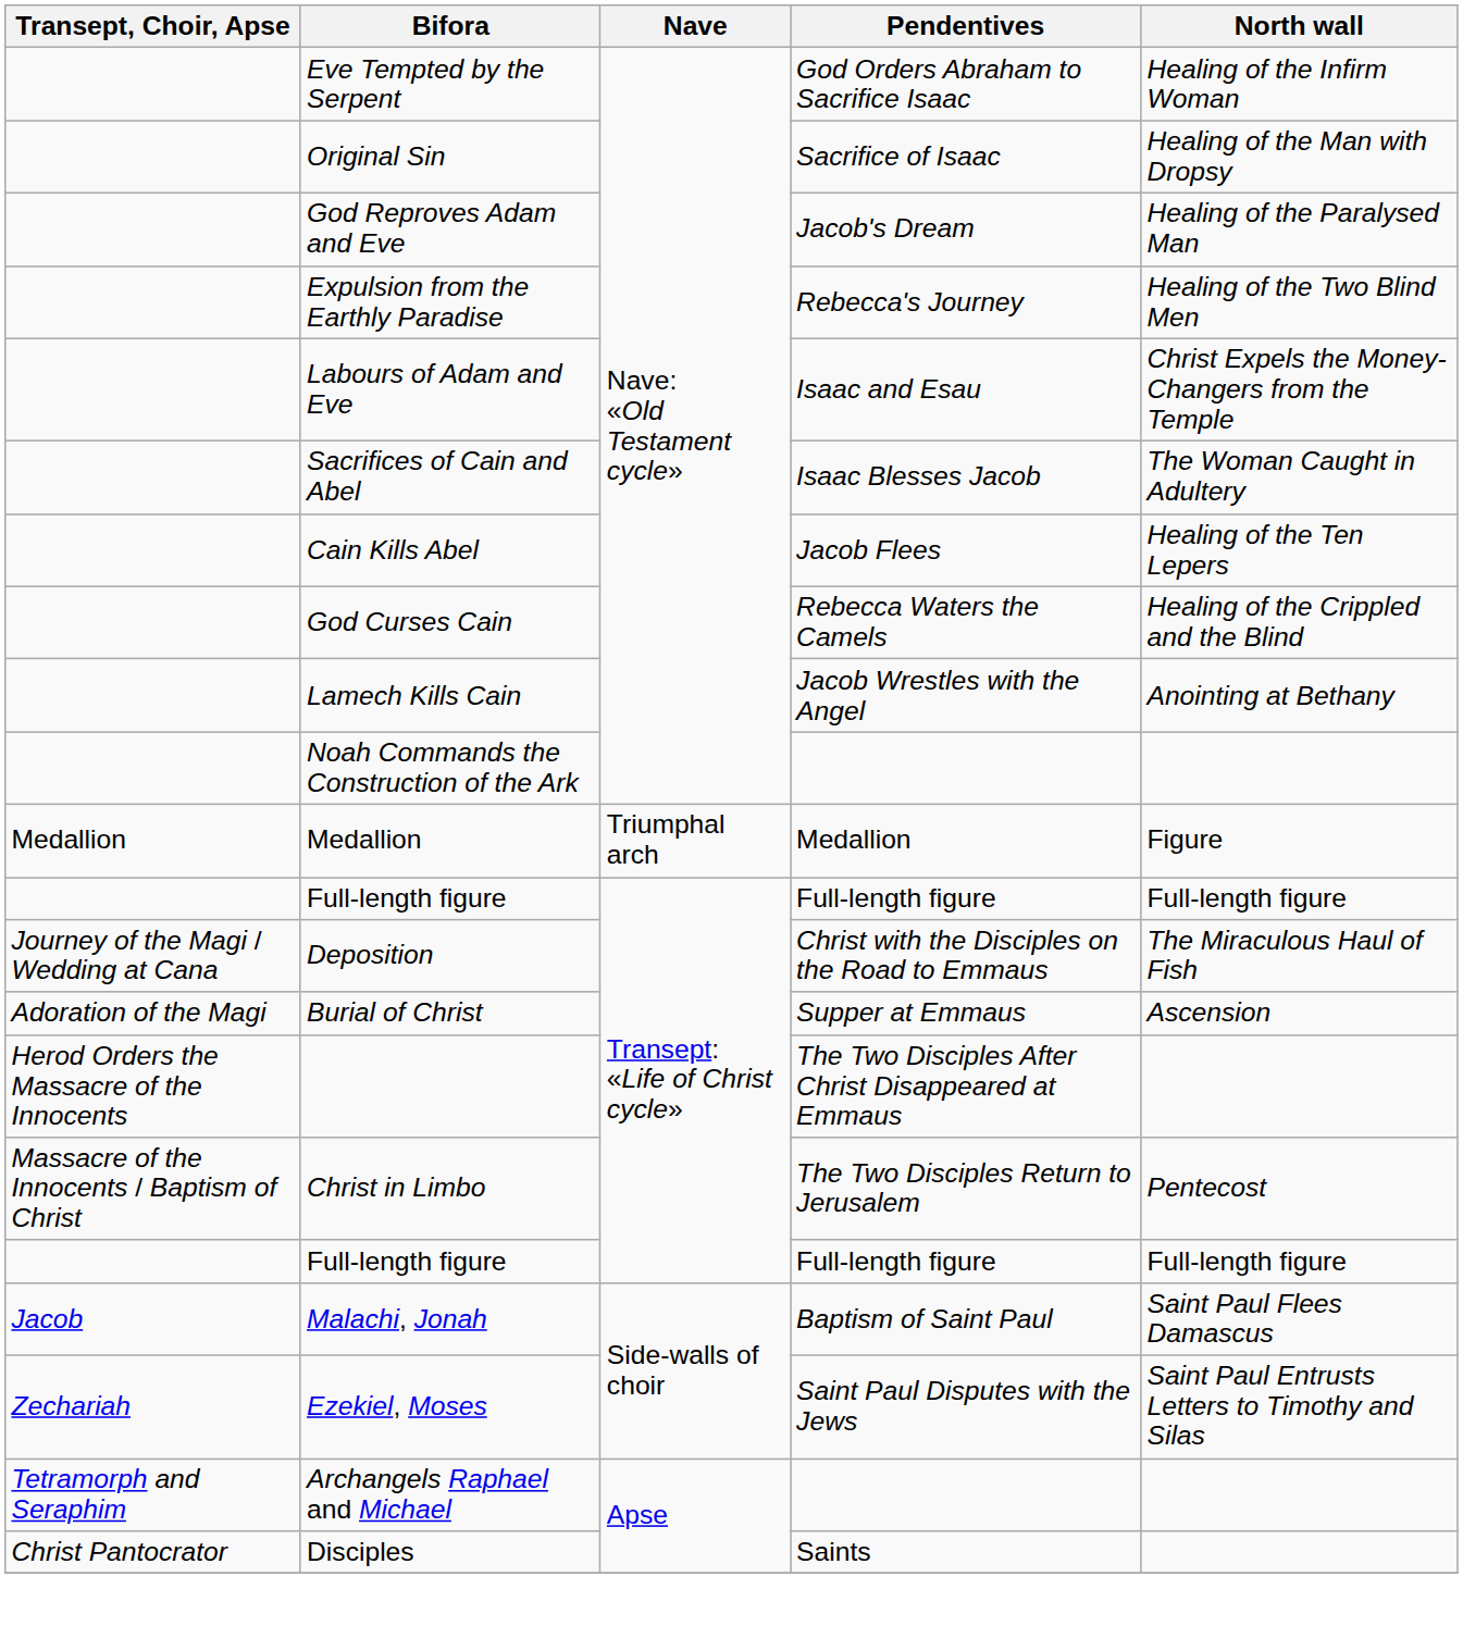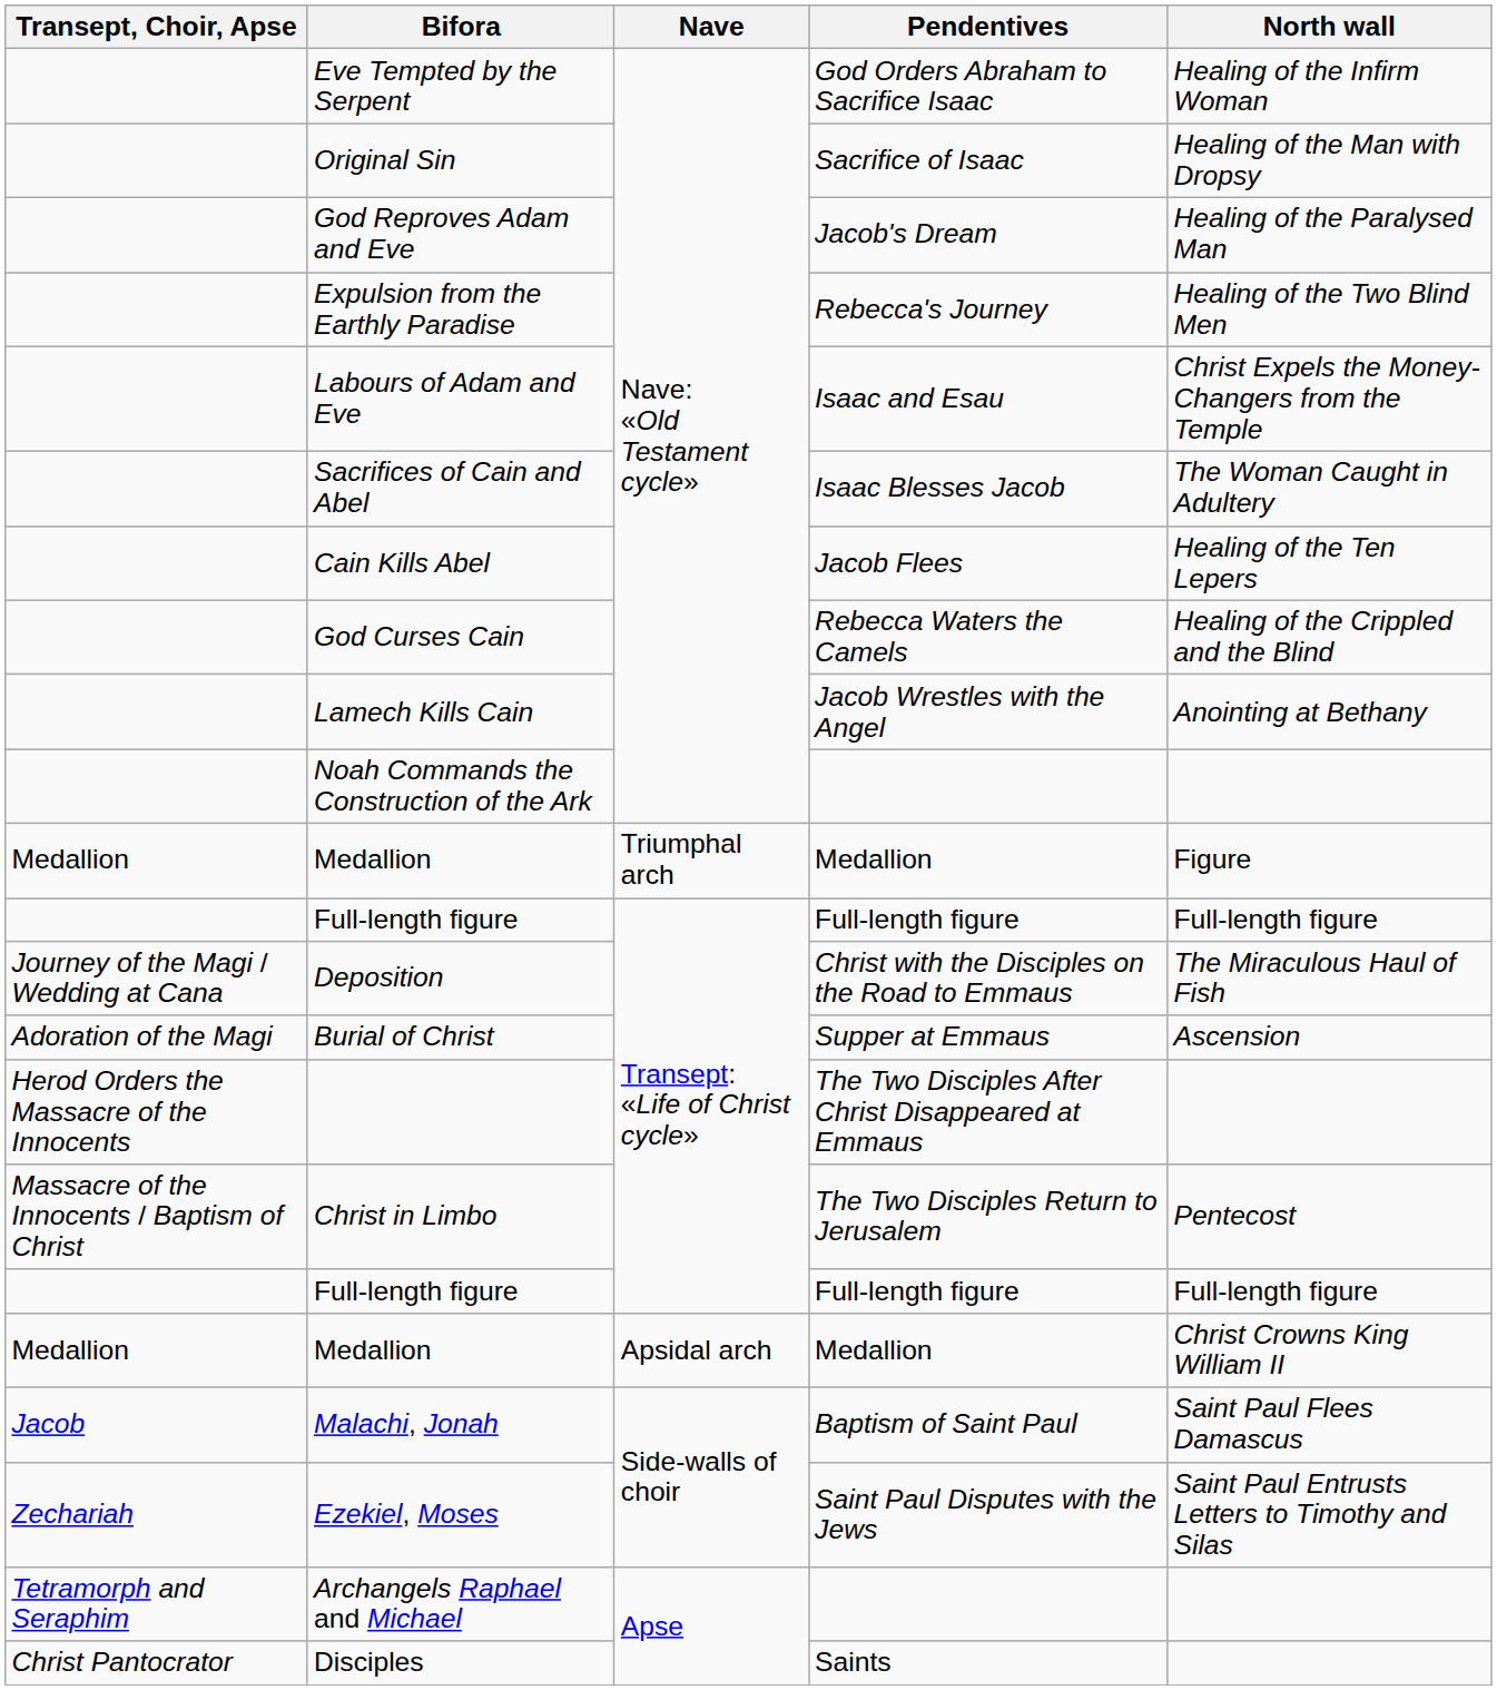 <table class="wikitable">
 <tr>
 <th>Transept, Choir, Apse</th>
 <th>Bifora</th>
 <th>Nave</th>
 <th>Pendentives</th>
 <th>North wall</th>
 </tr>
 <tr>
 <td></td>
 <td><em>Eve Tempted by the Serpent</em></td>
 <td rowspan="10">Nave: <br> «<em>Old Testament cycle</em>»</td>
 <td><em>God Orders Abraham to Sacrifice Isaac</em></td>
 <td><em>Healing of the Infirm Woman</em></td>
 </tr>
 <tr>
 <td></td>
 <td><em>Original Sin</em></td>
 <td><em>Sacrifice of Isaac</em></td>
 <td><em>Healing of the Man with Dropsy</em></td>
 </tr>
 <tr>
 <td></td>
 <td><em>God Reproves Adam and Eve</em></td>
 <td><em>Jacob's Dream</em></td>
 <td><em>Healing of the Paralysed Man</em></td>
 </tr>
 <tr>
 <td></td>
 <td><em>Expulsion from the Earthly Paradise</em></td>
 <td><em>Rebecca's Journey</em></td>
 <td><em>Healing of the Two Blind Men</em></td>
 </tr>
 <tr>
 <td></td>
 <td><em>Labours of Adam and Eve</em></td>
 <td><em>Isaac and Esau</em></td>
 <td><em>Christ Expels the Money-Changers from the Temple</em></td>
 </tr>
 <tr>
 <td></td>
 <td><em>Sacrifices of Cain and Abel</em></td>
 <td><em>Isaac Blesses Jacob</em></td>
 <td><em>The Woman Caught in Adultery</em></td>
 </tr>
 <tr>
 <td></td>
 <td><em>Cain Kills Abel</em></td>
 <td><em>Jacob Flees</em></td>
 <td><em>Healing of the Ten Lepers</em></td>
 </tr>
 <tr>
 <td></td>
 <td><em>God Curses Cain</em></td>
 <td><em>Rebecca Waters the Camels</em></td>
 <td><em>Healing of the Crippled and the Blind</em></td>
 </tr>
 <tr>
 <td></td>
 <td><em>Lamech Kills Cain</em></td>
 <td><em>Jacob Wrestles with the Angel</em></td>
 <td><em>Anointing at Bethany</em></td>
 </tr>
 <tr>
 <td></td>
 <td><em>Noah Commands the Construction of the Ark</em></td>
 <td></td>
 <td></td>
 </tr>
 <tr>
 <td>Medallion</td>
 <td>Medallion</td>
 <td rowspan="1">Triumphal arch</td>
 <td>Medallion</td>
 <td>Figure</td>
 </tr>
 <tr>
 <td></td>
 <td>Full-length figure</td>
 <td rowspan="6"><a href='#'>Transept</a>: <br> «<em>Life of Christ cycle</em>»</td>
 <td>Full-length figure</td>
 <td>Full-length figure</td>
 </tr>
 <tr>
 <td><em>Journey of the Magi</em> / <em>Wedding at Cana</em></td>
 <td><em>Deposition</em></td>
 <td><em>Christ with the Disciples on the Road to Emmaus</em></td>
 <td><em>The Miraculous Haul of Fish</em></td>
 </tr>
 <tr>
 <td><em>Adoration of the Magi</em></td>
 <td><em>Burial of Christ</em></td>
 <td><em>Supper at Emmaus</em></td>
 <td><em>Ascension</em></td>
 </tr>
 <tr>
 <td><em>Herod Orders the Massacre of the Innocents</em></td>
 <td></td>
 <td><em>The Two Disciples After Christ Disappeared at Emmaus</em></td>
 <td></td>
 </tr>
 <tr>
 <td><em>Massacre of the Innocents</em> / <em>Baptism of Christ</em></td>
 <td><em>Christ in Limbo</em></td>
 <td><em>The Two Disciples Return to Jerusalem</em></td>
 <td><em>Pentecost</em></td>
 </tr>
 <tr>
 <td></td>
 <td>Full-length figure</td>
 <td>Full-length figure</td>
 <td>Full-length figure</td>
 </tr>
 <tr>
+<td>Medallion</td>
+<td>Medallion</td>
+<td rowspan="1">Apsidal arch</td>
+<td>Medallion</td>
+<td><em>Christ Crowns King William II</em></td>
+</tr>
+<tr>
 <td><em><a href='#'>Jacob</a></em></td>
 <td><em><a href='#'>Malachi</a></em>, <em><a href='#'>Jonah</a></em></td>
 <td rowspan="2">Side-walls of choir</td>
 <td><em>Baptism of Saint Paul</em></td>
 <td><em>Saint Paul Flees Damascus</em></td>
 </tr>
 <tr>
 <td><em><a href='#'>Zechariah</a></em></td>
 <td><em><a href='#'>Ezekiel</a></em>, <em><a href='#'>Moses</a></em></td>
 <td><em>Saint Paul Disputes with the Jews</em></td>
 <td><em>Saint Paul Entrusts Letters to Timothy and Silas</em></td>
 </tr>
 <tr>
 <td><em><a href='#'>Tetramorph</a> and <a href='#'>Seraphim</a></em></td>
 <td><em>Archangels <a href='#'>Raphael</a></em> and <em><a href='#'>Michael</a></em></td>
 <td rowspan="2"><a href='#'>Apse</a></td>
 <td></td>
 <td></td>
 </tr>
 <tr>
 <td><em>Christ Pantocrator</em></td>
 <td>Disciples</td>
 <td>Saints</td>
 <td></td>
 </tr>
 <tr>
 </tr>
 </table>
